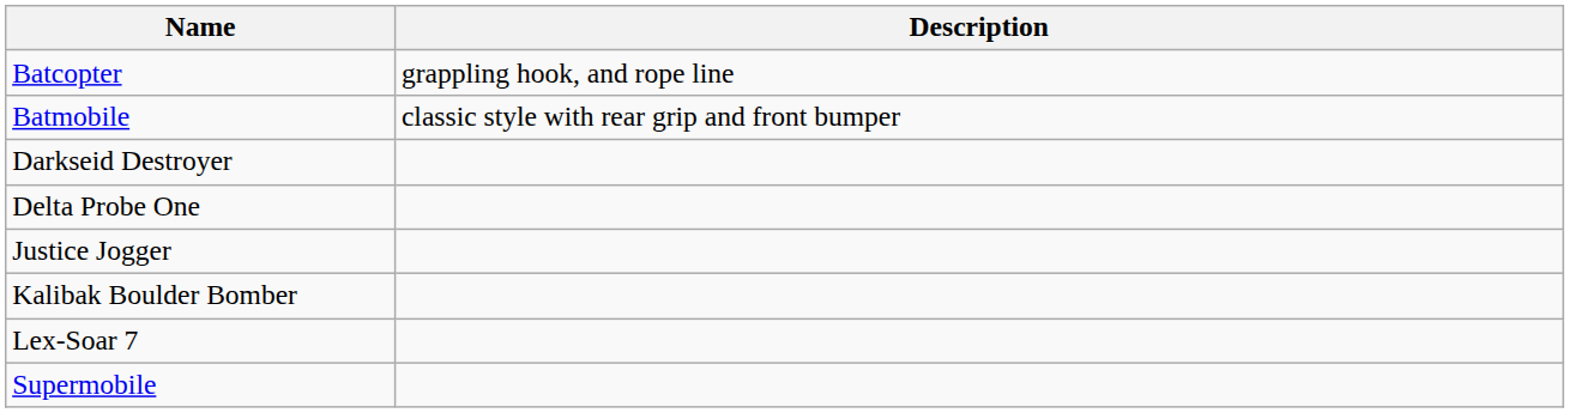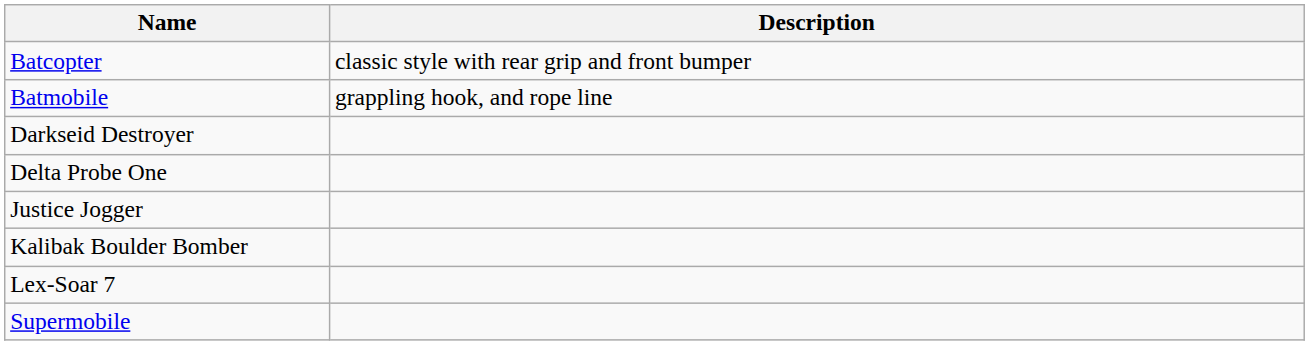 <table class="wikitable" style="width:70%;">
 <tr>
 <th width=25%>Name</th>
 <th width=75%>Description</th>
 </tr>
 <tr>
 <td><a href='#'>Batcopter</a></td>
-<td>grappling hook, and rope line</td>
+<td>classic style with rear grip and front bumper</td>
 </tr>
 <tr>
 <td><a href='#'>Batmobile</a></td>
-<td>classic style with rear grip and front bumper</td>
+<td>grappling hook, and rope line</td>
 </tr>
 <tr>
 <td>Darkseid Destroyer</td>
 <td></td>
 </tr>
 <tr>
 <td>Delta Probe One</td>
 <td></td>
 </tr>
 <tr>
 <td>Justice Jogger</td>
 <td></td>
 </tr>
 <tr>
 <td>Kalibak Boulder Bomber</td>
 <td></td>
 </tr>
 <tr>
 <td>Lex-Soar 7</td>
 <td></td>
 </tr>
 <tr>
 <td><a href='#'>Supermobile</a></td>
 <td></td>
 </tr>
 </table>
